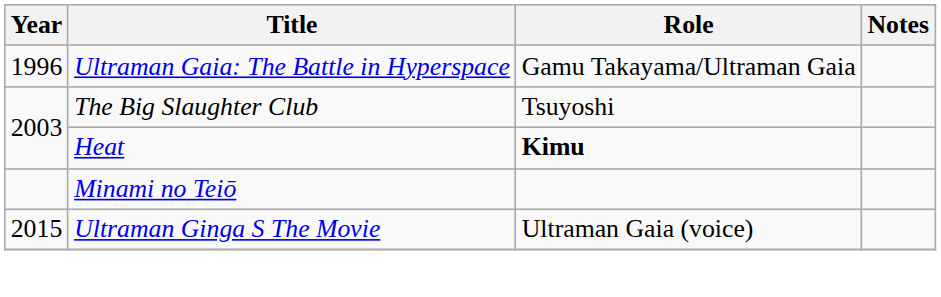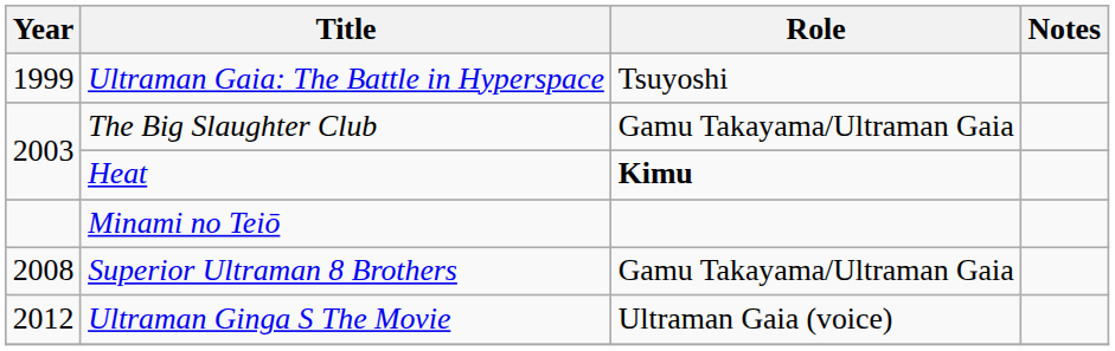 <table class="wikitable">
 <tr>
 <th>Year</th>
 <th>Title</th>
 <th>Role</th>
 <th>Notes</th>
 </tr>
 <tr>
-<td>1996</td>
+<td>1999</td>
 <td><em><a href='#'>Ultraman Gaia: The Battle in Hyperspace</a></em></td>
-<td>Gamu Takayama/Ultraman Gaia</td>
+<td>Tsuyoshi</td>
 <td></td>
 </tr>
 <tr>
 <td rowspan="2">2003</td>
 <td><em>The Big Slaughter Club</em></td>
-<td>Tsuyoshi</td>
+<td>Gamu Takayama/Ultraman Gaia</td>
 <td></td>
 </tr>
 <tr>
 <td><em><a href='#'>Heat</a></em></td>
 <td><strong>Kimu</strong></td>
 <td></td>
 </tr>
 <tr>
 <td></td>
 <td><em><a href='#'>Minami no Teiō</a></em></td>
 <td></td>
 <td></td>
 </tr>
 <tr>
-<td>2015</td>
+<td>2008</td>
+<td><em><a href='#'>Superior Ultraman 8 Brothers</a></em></td>
+<td>Gamu Takayama/Ultraman Gaia</td>
+<td></td>
+</tr>
+<tr>
+<td>2012</td>
 <td><em><a href='#'>Ultraman Ginga S The Movie</a></em></td>
 <td>Ultraman Gaia (voice)</td>
 <td></td>
 </tr>
 <tr>
 </tr>
 </table>
